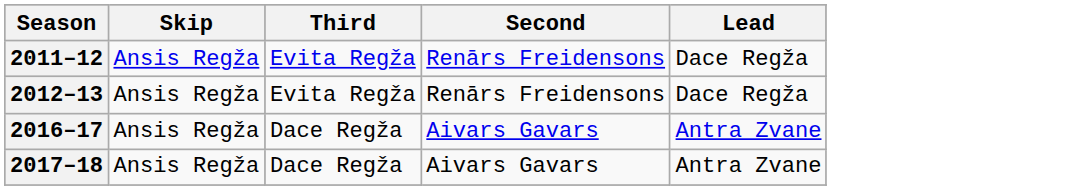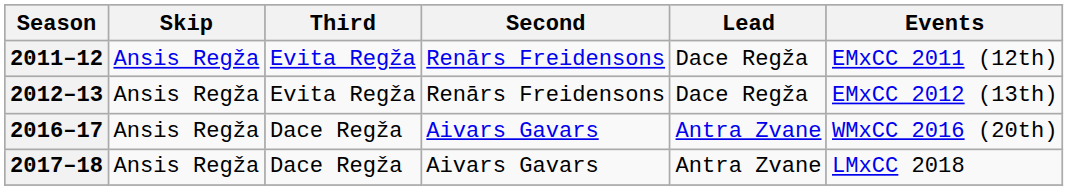 <table class="wikitable">
 <tr>
 <th scope="col">Season</th>
 <th scope="col">Skip</th>
 <th scope="col">Third</th>
 <th scope="col">Second</th>
 <th scope="col">Lead</th>
+<th scope="col">Events</th>
 </tr>
 <tr>
 <th scope="row">2011–12</th>
 <td><a href='#'>Ansis Regža</a></td>
 <td><a href='#'>Evita Regža</a></td>
 <td><a href='#'>Renārs Freidensons</a></td>
 <td>Dace Regža</td>
+<td><a href='#'>EMxCC 2011</a> (12th)</td>
 </tr>
 <tr>
 <th scope="row">2012–13</th>
 <td>Ansis Regža</td>
 <td>Evita Regža</td>
 <td>Renārs Freidensons</td>
 <td>Dace Regža</td>
+<td><a href='#'>EMxCC 2012</a> (13th)</td>
 </tr>
 <tr>
 <th scope="row">2016–17</th>
 <td>Ansis Regža</td>
 <td>Dace Regža</td>
 <td><a href='#'>Aivars Gavars</a></td>
 <td><a href='#'>Antra Zvane</a></td>
+<td><a href='#'>WMxCC 2016</a> (20th)</td>
 </tr>
 <tr>
 <th scope="row">2017–18</th>
 <td>Ansis Regža</td>
 <td>Dace Regža</td>
 <td>Aivars Gavars</td>
 <td>Antra Zvane</td>
+<td><a href='#'>LMxCC</a> 2018 </td>
 </tr>
 </table>
